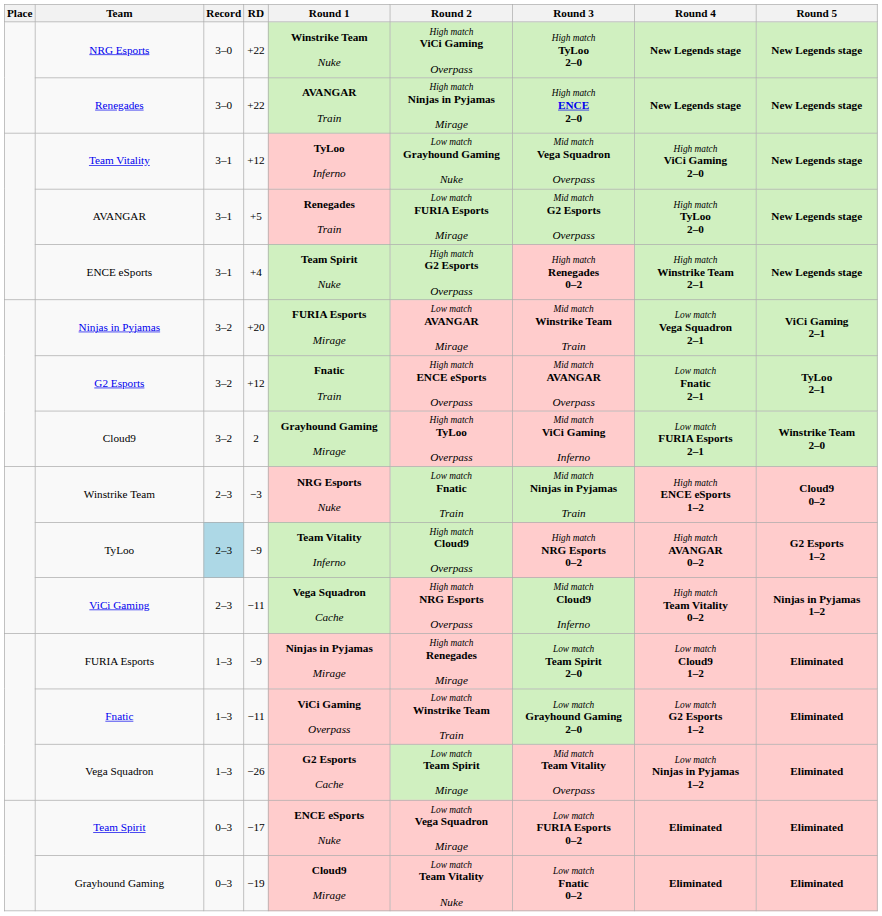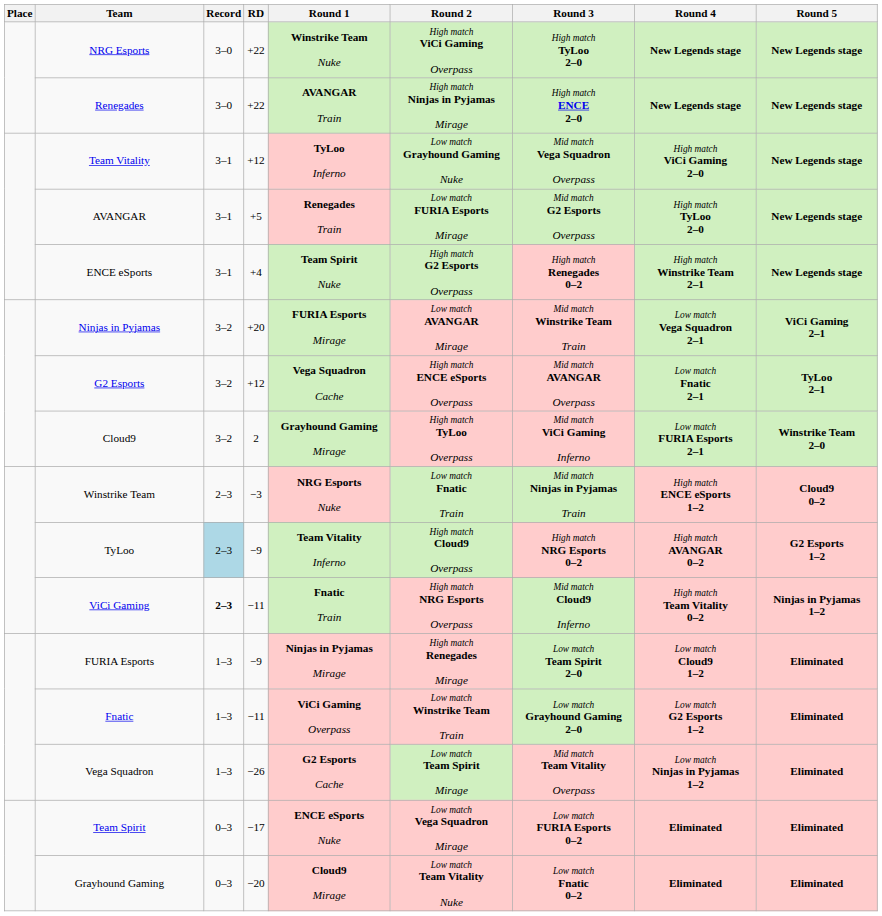 <table class="wikitable" style="text-align: center;">
 <tr>
 <th width="20px">Place</th>
 <th width="400px">Team</th>
 <th width="50px">Record</th>
 <th width="30px">RD</th>
 <th width="260px">Round 1</th>
 <th width="260px">Round 2</th>
 <th width="260px">Round 3</th>
 <th width="260px">Round 4</th>
 <th width="260px">Round 5</th>
 </tr>
 <tr>
 <td rowspan="2"></td>
 <td><a href='#'>NRG Esports</a> </td>
 <td>3–0</td>
 <td>+22</td>
 <td style="background: #D0F0C0;"><strong>Winstrike Team <br></strong><br><em>Nuke</em></td>
 <td style="background: #D0F0C0;"><small><em>High match</em></small><br><strong>ViCi Gaming <br></strong><br><em>Overpass</em></td>
 <td style="background: #D0F0C0;"><small><em>High match</em></small><br><strong>TyLoo <br>2–0</strong></td>
 <td style="background: #D0F0C0;"><strong>New Legends stage</strong></td>
 <td style="background: #D0F0C0;"><strong>New Legends stage</strong></td>
 </tr>
 <tr>
 <td><a href='#'>Renegades</a> </td>
 <td>3–0</td>
 <td>+22</td>
 <td style="background: #D0F0C0;"><strong>AVANGAR <br></strong><br><em>Train</em></td>
 <td style="background: #D0F0C0;"><small><em>High match</em></small><br><strong>Ninjas in Pyjamas <br></strong><br><em>Mirage</em></td>
 <td style="background: #D0F0C0;"><small><em>High match</em></small><br><strong><a href='#'>ENCE</a> <br>2–0</strong></td>
 <td style="background: #D0F0C0;"><strong>New Legends stage</strong></td>
 <td style="background: #D0F0C0;"><strong>New Legends stage</strong></td>
 </tr>
 <tr>
 <td rowspan="3"></td>
 <td><a href='#'>Team Vitality</a> </td>
 <td>3–1</td>
 <td>+12</td>
 <td style="background: #FFCCCC;"><strong>TyLoo <br></strong><br><em>Inferno</em></td>
 <td style="background: #D0F0C0;"><small><em>Low match</em></small><br><strong>Grayhound Gaming <br></strong><br><em>Nuke</em></td>
 <td style="background: #D0F0C0;"><small><em>Mid match</em></small><br><strong>Vega Squadron <br></strong><br><em>Overpass</em></td>
 <td style="background: #D0F0C0;"><small><em>High match</em></small><br><strong>ViCi Gaming <br>2–0</strong></td>
 <td style="background: #D0F0C0;"><strong>New Legends stage</strong></td>
 </tr>
 <tr>
 <td>AVANGAR </td>
 <td>3–1</td>
 <td>+5</td>
 <td style="background: #FFCCCC;"><strong>Renegades <br></strong><br><em>Train</em></td>
 <td style="background: #D0F0C0;"><small><em>Low match</em></small><br><strong>FURIA Esports <br></strong><br><em>Mirage</em></td>
 <td style="background: #D0F0C0;"><small><em>Mid match</em></small><br><strong>G2 Esports <br></strong><br><em>Overpass</em></td>
 <td style="background: #D0F0C0;"><small><em>High match</em></small><br><strong>TyLoo <br>2–0</strong></td>
 <td style="background: #D0F0C0;"><strong>New Legends stage</strong></td>
 </tr>
 <tr>
 <td>ENCE eSports </td>
 <td>3–1</td>
 <td>+4</td>
 <td style="background: #D0F0C0;"><strong>Team Spirit <br></strong><br><em>Nuke</em></td>
 <td style="background: #D0F0C0;"><small><em>High match</em></small><br><strong>G2 Esports <br></strong><br><em>Overpass</em></td>
 <td style="background: #FFCCCC;"><small><em>High match</em></small><br><strong>Renegades <br>0–2</strong></td>
 <td style="background: #D0F0C0;"><small><em>High match</em></small><br><strong>Winstrike Team <br>2–1</strong></td>
 <td style="background: #D0F0C0;"><strong>New Legends stage</strong></td>
 </tr>
 <tr>
 <td rowspan="3"></td>
 <td><a href='#'>Ninjas in Pyjamas</a> </td>
 <td>3–2</td>
 <td>+20</td>
 <td style="background: #D0F0C0;"><strong>FURIA Esports <br></strong><br><em>Mirage</em></td>
 <td style="background: #FFCCCC;"><small><em>Low match</em></small><br><strong>AVANGAR <br></strong><br><em>Mirage</em></td>
 <td style="background: #FFCCCC;"><small><em>Mid match</em></small><br><strong>Winstrike Team <br></strong><br><em>Train</em></td>
 <td style="background: #D0F0C0;"><small><em>Low match</em></small><br><strong>Vega Squadron  <br>2–1</strong></td>
 <td style="background: #D0F0C0;"><strong>ViCi Gaming <br>2–1</strong></td>
 </tr>
 <tr>
 <td><a href='#'>G2 Esports</a> </td>
 <td>3–2</td>
 <td>+12</td>
-<td style="background: #D0F0C0;"><strong>Fnatic <br></strong><br><em>Train</em></td>
+<td style="background: #D0F0C0;"><strong>Vega Squadron <br></strong><br><em>Cache</em></td>
 <td style="background: #FFCCCC;"><small><em>High match</em></small><br><strong>ENCE eSports <br></strong><br><em>Overpass</em></td>
 <td style="background: #FFCCCC;"><small><em>Mid match</em></small><br><strong>AVANGAR <br></strong><br><em>Overpass</em></td>
 <td style="background: #D0F0C0;"><small><em>Low match</em></small><br><strong>Fnatic  <br>2–1</strong></td>
 <td style="background: #D0F0C0;"><strong>TyLoo <br>2–1</strong></td>
 </tr>
 <tr>
 <td>Cloud9 </td>
 <td>3–2</td>
 <td>2</td>
 <td style="background: #D0F0C0;"><strong>Grayhound Gaming <br></strong><br><em>Mirage</em></td>
 <td style="background: #FFCCCC;"><small><em>High match</em></small><br><strong>TyLoo <br></strong><br><em>Overpass</em></td>
 <td style="background: #FFCCCC;"><small><em>Mid match</em></small><br><strong>ViCi Gaming <br></strong><br><em>Inferno</em></td>
 <td style="background: #D0F0C0;"><small><em>Low match</em></small><br><strong>FURIA Esports  <br>2–1</strong></td>
 <td style="background: #D0F0C0;"><strong>Winstrike Team <br>2–0</strong></td>
 </tr>
 <tr>
 <td rowspan="3"></td>
 <td>Winstrike Team </td>
 <td>2–3</td>
 <td>−3</td>
 <td style="background: #FFCCCC;"><strong>NRG Esports <br></strong><br><em>Nuke</em></td>
 <td style="background: #D0F0C0;"><small><em>Low match</em></small><br><strong>Fnatic <br></strong><br><em>Train</em></td>
 <td style="background: #D0F0C0;"><small><em>Mid match</em></small><br><strong>Ninjas in Pyjamas <br></strong><br><em>Train</em></td>
 <td style="background: #FFCCCC;"><small><em>High match</em></small><br><strong>ENCE eSports <br>1–2</strong></td>
 <td style="background: #FFCCCC;"><strong>Cloud9 <br>0–2</strong></td>
 </tr>
 <tr>
 <td>TyLoo </td>
 <td style="background: lightblue;">2–3</td>
 <td>−9</td>
 <td style="background: #D0F0C0;"><strong>Team Vitality <br></strong><br><em>Inferno</em></td>
 <td style="background: #D0F0C0;"><small><em>High match</em></small><br><strong>Cloud9 <br></strong><br><em>Overpass</em></td>
 <td style="background: #FFCCCC;"><small><em>High match</em></small><br><strong>NRG Esports <br>0–2</strong></td>
 <td style="background: #FFCCCC;"><small><em>High match</em></small><br><strong>AVANGAR  <br>0–2</strong></td>
 <td style="background: #FFCCCC;"><strong>G2 Esports <br>1–2</strong></td>
 </tr>
 <tr>
 <td><a href='#'>ViCi Gaming</a> </td>
-<td>2–3</td>
+<td><strong>2–3</strong></td>
 <td>−11</td>
-<td style="background: #D0F0C0;"><strong>Vega Squadron <br></strong><br><em>Cache</em></td>
+<td style="background: #D0F0C0;"><strong>Fnatic <br></strong><br><em>Train</em></td>
 <td style="background: #FFCCCC;"><small><em>High match</em></small><br><strong>NRG Esports <br></strong><br><em>Overpass</em></td>
 <td style="background: #D0F0C0;"><small><em>Mid match</em></small><br><strong>Cloud9 <br></strong><br><em>Inferno</em></td>
 <td style="background: #FFCCCC;"><small><em>High match</em></small><br><strong>Team Vitality <br>0–2</strong></td>
 <td style="background: #FFCCCC;"><strong>Ninjas in Pyjamas <br>1–2</strong></td>
 </tr>
 <tr>
 <td rowspan="3"></td>
 <td>FURIA Esports </td>
 <td>1–3</td>
 <td>−9</td>
 <td style="background: #FFCCCC;"><strong>Ninjas in Pyjamas <br></strong><br><em>Mirage</em></td>
 <td style="background: #FFCCCC;"><small><em>High match</em></small><br><strong>Renegades <br></strong><br><em>Mirage</em></td>
 <td style="background: #D0F0C0;"><small><em>Low match</em></small><br><strong>Team Spirit <br>2–0</strong></td>
 <td style="background: #FFCCCC;"><small><em>Low match</em></small><br><strong>Cloud9  <br>1–2</strong></td>
 <td style="background: #FFCCCC;"><strong>Eliminated</strong></td>
 </tr>
 <tr>
 <td><a href='#'>Fnatic</a> </td>
 <td>1–3</td>
 <td>−11</td>
 <td style="background: #FFCCCC;"><strong>ViCi Gaming <br></strong><br><em>Overpass</em></td>
 <td style="background: #FFCCCC;"><small><em>Low match</em></small><br><strong>Winstrike Team <br></strong><br><em>Train</em></td>
 <td style="background: #D0F0C0;"><small><em>Low match</em></small><br><strong>Grayhound Gaming <br>2–0</strong></td>
 <td style="background: #FFCCCC;"><small><em>Low match</em></small><br><strong>G2 Esports  <br>1–2</strong></td>
 <td style="background: #FFCCCC;"><strong>Eliminated</strong></td>
 </tr>
 <tr>
 <td>Vega Squadron </td>
 <td>1–3</td>
 <td>−26</td>
 <td style="background: #FFCCCC;"><strong>G2 Esports <br></strong><br><em>Cache</em></td>
 <td style="background: #D0F0C0;"><small><em>Low match</em></small><br><strong>Team Spirit <br></strong><br><em>Mirage</em></td>
 <td style="background: #FFCCCC;"><small><em>Mid match</em></small><br><strong>Team Vitality <br></strong><br><em>Overpass</em></td>
 <td style="background: #FFCCCC;"><small><em>Low match</em></small><br><strong>Ninjas in Pyjamas  <br>1–2</strong></td>
 <td style="background: #FFCCCC;"><strong>Eliminated</strong></td>
 </tr>
 <tr>
 <td rowspan="2"></td>
 <td><a href='#'>Team Spirit</a> </td>
 <td>0–3</td>
 <td>−17</td>
 <td style="background: #FFCCCC;"><strong>ENCE eSports <br></strong><br><em>Nuke</em></td>
 <td style="background: #FFCCCC;"><small><em>Low match</em></small><br><strong>Vega Squadron <br></strong><br><em>Mirage</em></td>
 <td style="background: #FFCCCC;"><small><em>Low match</em></small><br><strong>FURIA Esports <br>0–2</strong></td>
 <td style="background: #FFCCCC;"><strong>Eliminated</strong></td>
 <td style="background: #FFCCCC;"><strong>Eliminated</strong></td>
 </tr>
 <tr>
 <td>Grayhound Gaming </td>
 <td>0–3</td>
-<td>−19</td>
+<td>−20</td>
 <td style="background: #FFCCCC;"><strong>Cloud9 <br></strong><br><em>Mirage</em></td>
 <td style="background: #FFCCCC;"><small><em>Low match</em></small><br><strong>Team Vitality <br></strong><br><em>Nuke</em></td>
 <td style="background: #FFCCCC;"><small><em>Low match</em></small><br><strong>Fnatic <br>0–2</strong></td>
 <td style="background: #FFCCCC;"><strong>Eliminated</strong></td>
 <td style="background: #FFCCCC;"><strong>Eliminated</strong></td>
 </tr>
 </table>
